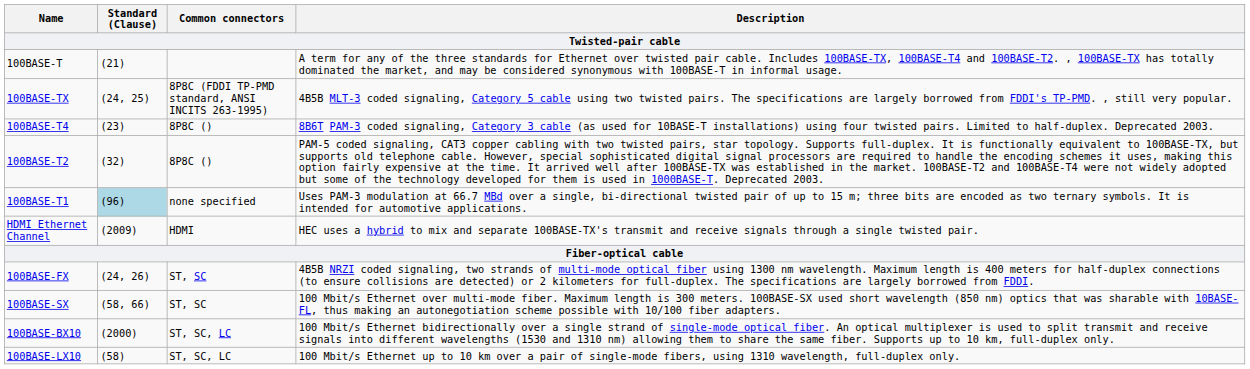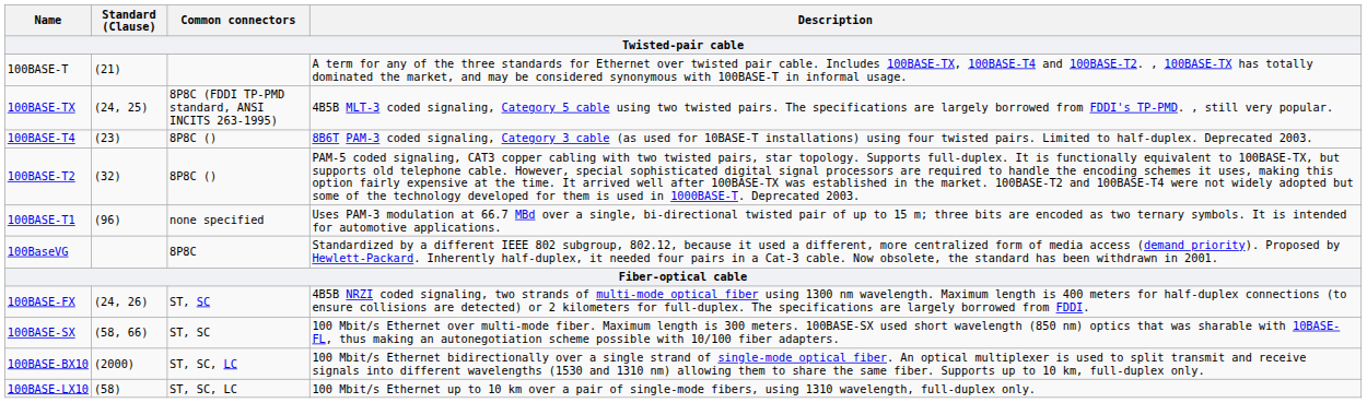 <table class="wikitable">
 <tr>
 <th>Name</th>
 <th>Standard (Clause)</th>
 <th>Common connectors</th>
 <th>Description</th>
 </tr>
 <tr>
 <th colspan=4 style="background-color: #F0F1F4">Twisted-pair cable</th>
 </tr>
 <tr>
 <td>100BASE‑T</td>
 <td> (21)</td>
 <td></td>
 <td>A term for any of the three standards for  Ethernet over twisted pair cable. Includes <a href='#'>100BASE-TX</a>, <a href='#'>100BASE-T4</a> and <a href='#'>100BASE-T2</a>. , <a href='#'>100BASE-TX</a> has totally dominated the market, and may be considered synonymous with 100BASE-T in informal usage.</td>
 </tr>
 <tr>
 <td><a href='#'>100BASE-TX</a></td>
 <td> (24, 25)</td>
 <td>8P8C (FDDI TP-PMD standard, ANSI INCITS 263-1995)</td>
 <td>4B5B <a href='#'>MLT-3</a> coded signaling, <a href='#'>Category 5 cable</a> using two twisted pairs. The specifications are largely borrowed from <a href='#'>FDDI's TP-PMD</a>. , still very popular.</td>
 </tr>
 <tr>
 <td><a href='#'>100BASE-T4</a></td>
 <td> (23)</td>
 <td>8P8C ()</td>
 <td><a href='#'>8B6T</a> <a href='#'>PAM-3</a> coded signaling, <a href='#'>Category 3 cable</a> (as used for 10BASE-T installations) using four twisted pairs. Limited to half-duplex. Deprecated 2003.</td>
 </tr>
 <tr>
 <td><a href='#'>100BASE-T2</a></td>
 <td> (32)</td>
 <td>8P8C ()</td>
 <td>PAM-5 coded signaling, CAT3 copper cabling with two twisted pairs, star topology. Supports full-duplex. It is functionally equivalent to 100BASE-TX, but supports old telephone cable. However, special sophisticated digital signal processors are required to handle the encoding schemes it uses, making this option fairly expensive at the time. It arrived well after 100BASE-TX was established in the market. 100BASE-T2 and 100BASE-T4 were not widely adopted but some of the technology developed for them is used in <a href='#'>1000BASE-T</a>. Deprecated 2003.</td>
 </tr>
 <tr>
 <td><a href='#'>100BASE-T1</a></td>
-<td style="background: lightblue;"> (96)</td>
+<td> (96)</td>
 <td>none specified</td>
 <td>Uses PAM-3 modulation at 66.7 <a href='#'>MBd</a> over a single, bi-directional twisted pair of up to 15 m; three bits are encoded as two ternary symbols. It is intended for automotive applications.</td>
 </tr>
 <tr>
-<td><a href='#'>HDMI Ethernet Channel</a></td>
-<td> (2009)</td>
-<td>HDMI</td>
-<td>HEC uses a <a href='#'>hybrid</a> to mix and separate 100BASE-TX's transmit and receive signals through a single twisted pair.</td>
+<td><a href='#'>100BaseVG</a></td>
+<td></td>
+<td>8P8C</td>
+<td>Standardized by a different IEEE 802 subgroup, 802.12, because it used a different, more centralized form of media access (<a href='#'>demand priority</a>). Proposed by <a href='#'>Hewlett-Packard</a>. Inherently half-duplex, it needed four pairs in a Cat-3 cable. Now obsolete, the standard has been withdrawn in 2001.</td>
 </tr>
 <tr>
 <th colspan=4 style="background-color: #F0F1F4">Fiber-optical cable</th>
 </tr>
 <tr>
 <td><a href='#'>100BASE‑FX</a></td>
 <td> (24, 26)</td>
 <td>ST, <a href='#'>SC</a></td>
 <td>4B5B <a href='#'>NRZI</a> coded signaling, two strands of <a href='#'>multi-mode optical fiber</a> using 1300 nm wavelength. Maximum length is 400 meters for half-duplex connections (to ensure collisions are detected) or 2 kilometers for full-duplex. The specifications are largely borrowed from <a href='#'>FDDI</a>.</td>
 </tr>
 <tr>
 <td><a href='#'>100BASE‑SX</a></td>
 <td> (58, 66)</td>
 <td>ST, SC</td>
 <td>100 Mbit/s Ethernet over multi-mode fiber. Maximum length is 300 meters. 100BASE-SX used short wavelength (850 nm) optics that was sharable with <a href='#'>10BASE-FL</a>, thus making an autonegotiation scheme possible with 10/100 fiber adapters.</td>
 </tr>
 <tr>
 <td><a href='#'>100BASE‑BX10</a></td>
 <td> (2000)</td>
 <td>ST, SC, <a href='#'>LC</a></td>
 <td>100 Mbit/s Ethernet bidirectionally over a single strand of <a href='#'>single-mode optical fiber</a>. An optical multiplexer is used to split transmit and receive signals into different wavelengths (1530 and 1310 nm) allowing them to share the same fiber. Supports up to 10 km, full-duplex only.</td>
 </tr>
 <tr>
 <td><a href='#'>100BASE-LX10</a></td>
 <td> (58)</td>
 <td>ST, SC, LC</td>
 <td>100 Mbit/s Ethernet up to 10 km over a pair of single-mode fibers, using 1310 wavelength, full-duplex only.</td>
 </tr>
 </table>
